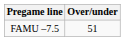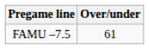 <table class="wikitable">
 <tr align="center">
 <th style=>Pregame line</th>
 <th style=>Over/under</th>
 </tr>
 <tr align="center">
 <td>FAMU –7.5</td>
-<td>51</td>
+<td>61</td>
 </tr>
 </table>
